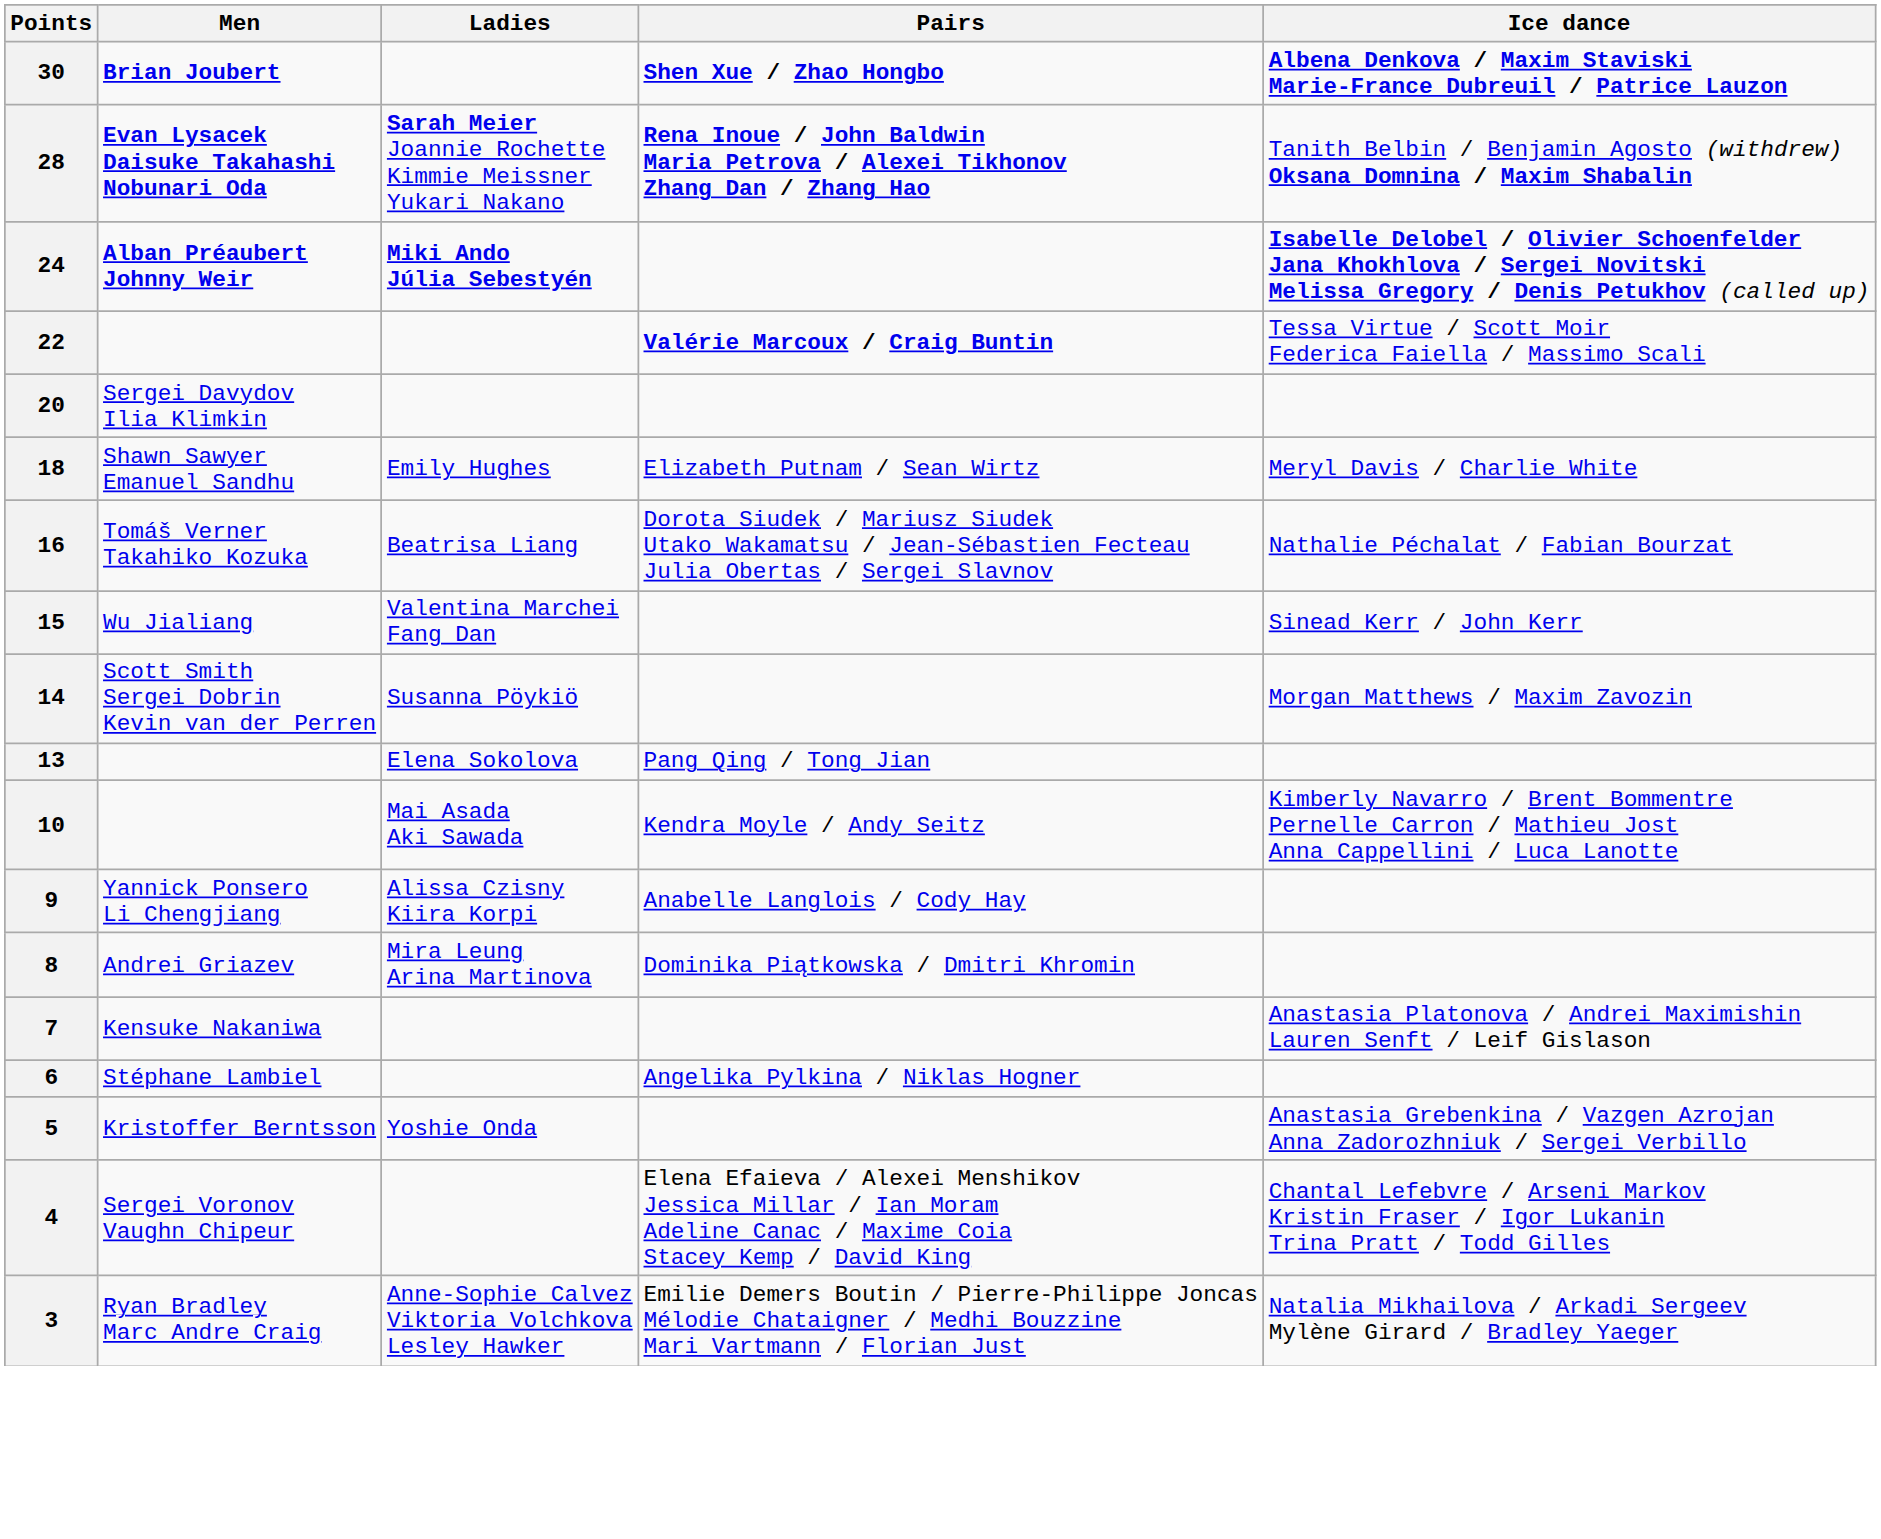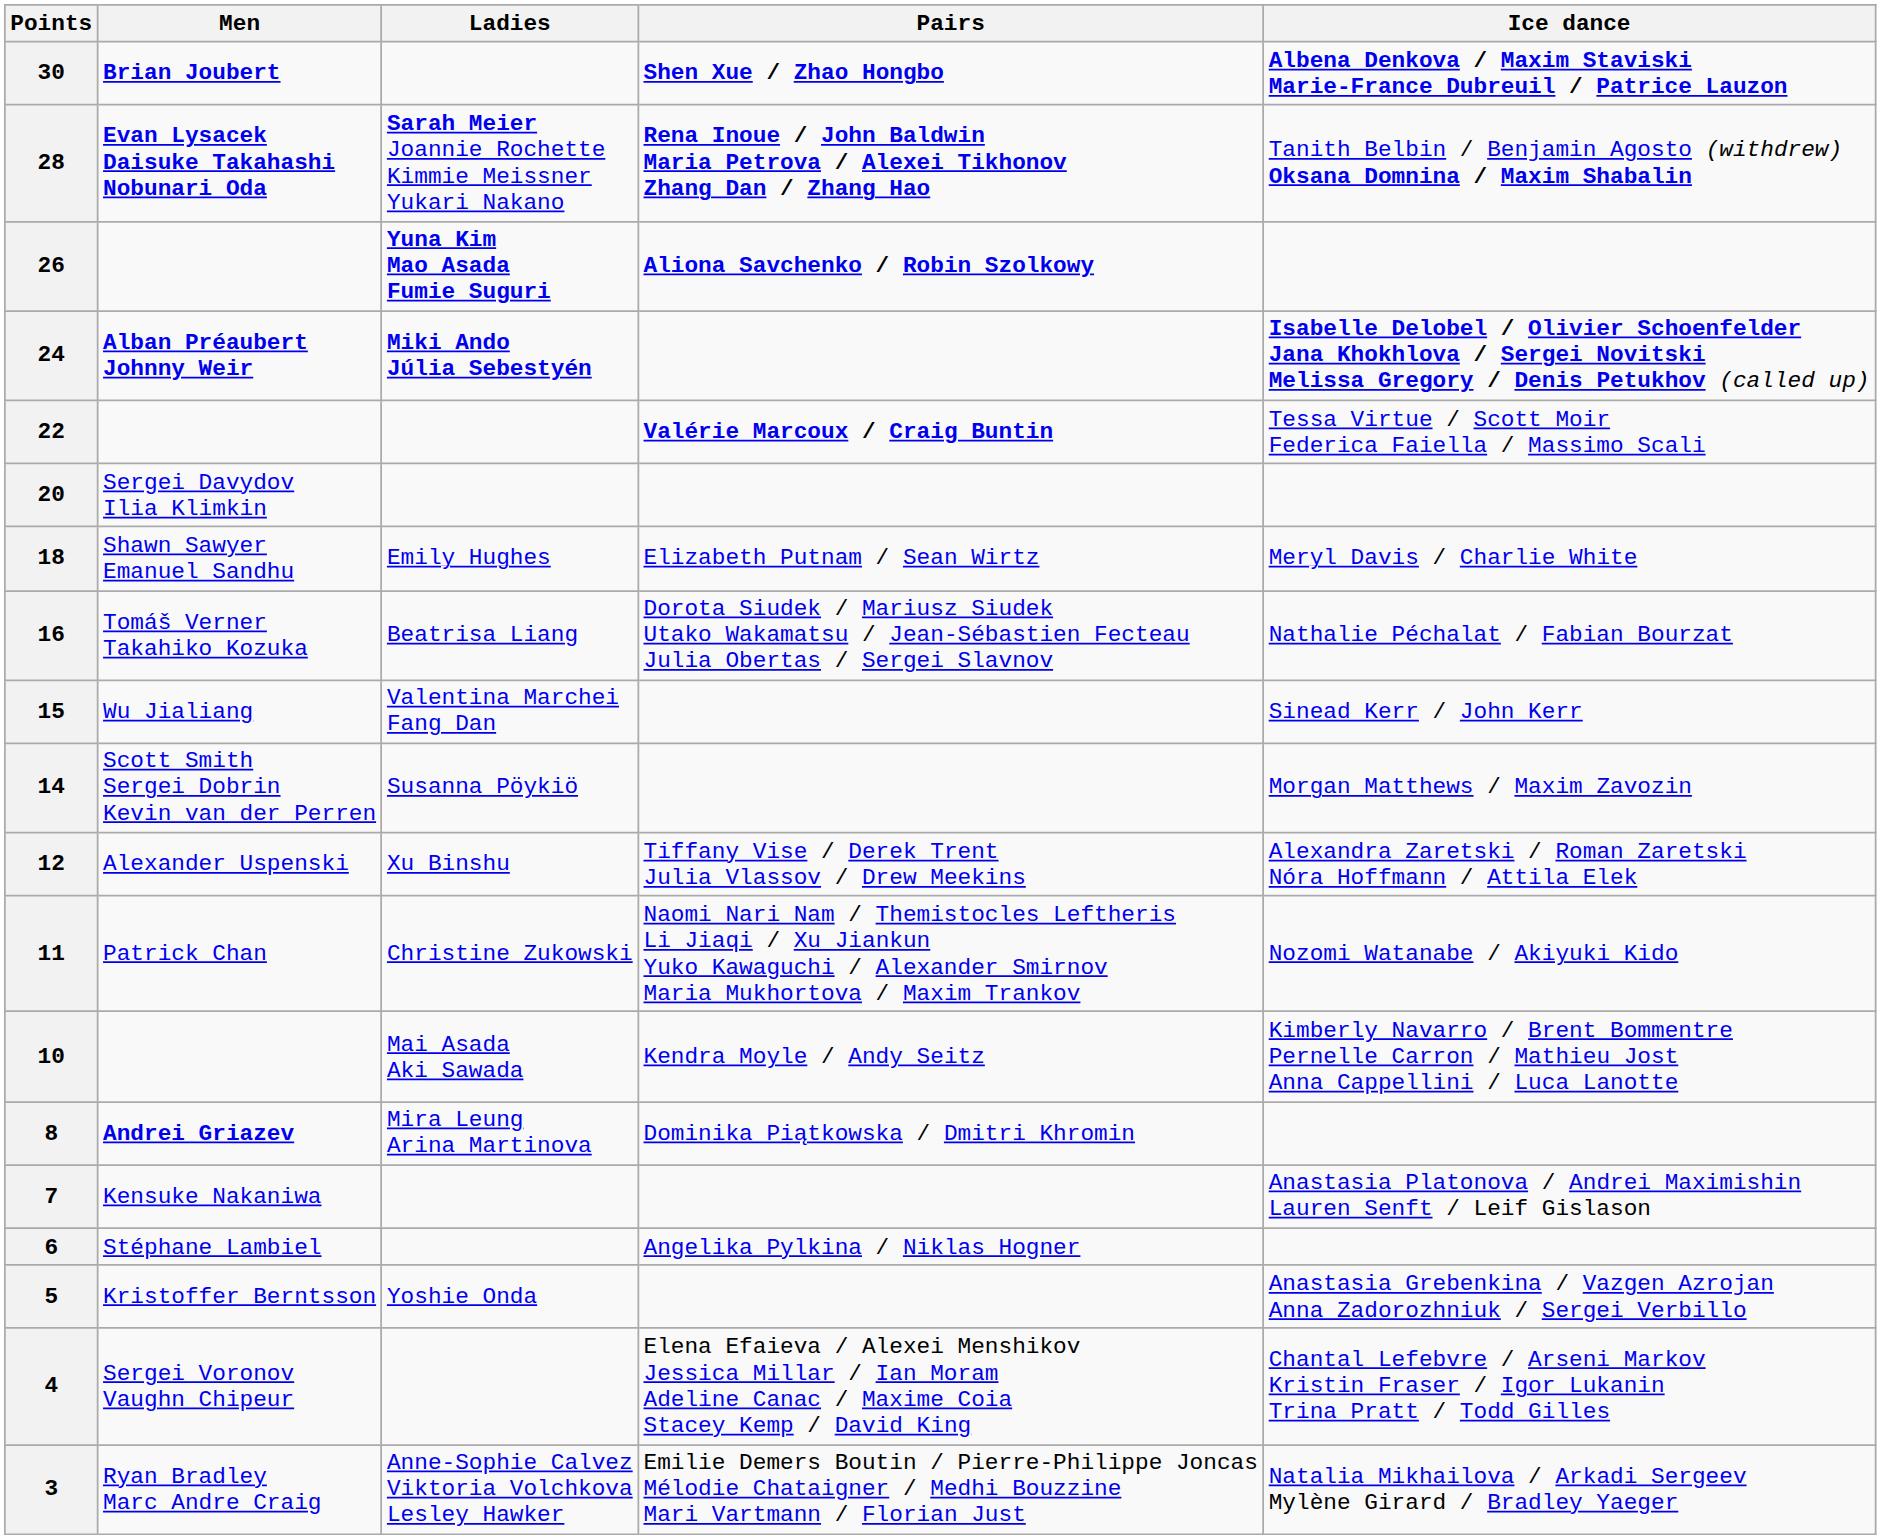 <table class="wikitable">
 <tr>
 <th>Points</th>
 <th>Men</th>
 <th>Ladies</th>
 <th>Pairs</th>
 <th>Ice dance</th>
 </tr>
 <tr>
 <th>30</th>
 <td> <strong><a href='#'>Brian Joubert</a></strong></td>
 <td></td>
 <td> <strong><a href='#'>Shen Xue</a> / <a href='#'>Zhao Hongbo</a></strong></td>
 <td> <strong><a href='#'>Albena Denkova</a> / <a href='#'>Maxim Staviski</a></strong> <br>  <strong><a href='#'>Marie-France Dubreuil</a> / <a href='#'>Patrice Lauzon</a></strong></td>
 </tr>
 <tr>
 <th>28</th>
 <td> <strong><a href='#'>Evan Lysacek</a></strong> <br>  <strong><a href='#'>Daisuke Takahashi</a></strong> <br>  <strong><a href='#'>Nobunari Oda</a></strong></td>
 <td> <strong><a href='#'>Sarah Meier</a></strong> <br>  <a href='#'>Joannie Rochette</a> <br>  <a href='#'>Kimmie Meissner</a> <br>  <a href='#'>Yukari Nakano</a></td>
 <td> <strong><a href='#'>Rena Inoue</a> / <a href='#'>John Baldwin</a></strong> <br>  <strong><a href='#'>Maria Petrova</a> / <a href='#'>Alexei Tikhonov</a></strong> <br>  <strong><a href='#'>Zhang Dan</a> / <a href='#'>Zhang Hao</a></strong></td>
 <td> <a href='#'>Tanith Belbin</a> / <a href='#'>Benjamin Agosto</a> <em>(withdrew)</em> <br>  <strong><a href='#'>Oksana Domnina</a> / <a href='#'>Maxim Shabalin</a></strong></td>
+</tr>
+<tr>
+<th>26</th>
+<td></td>
+<td> <strong><a href='#'>Yuna Kim</a></strong> <br>  <strong><a href='#'>Mao Asada</a></strong> <br>  <strong><a href='#'>Fumie Suguri</a></strong></td>
+<td> <strong><a href='#'>Aliona Savchenko</a> / <a href='#'>Robin Szolkowy</a></strong></td>
+<td></td>
 </tr>
 <tr>
 <th>24</th>
 <td> <strong><a href='#'>Alban Préaubert</a></strong> <br>  <strong><a href='#'>Johnny Weir</a></strong></td>
 <td> <strong><a href='#'>Miki Ando</a></strong> <br>  <strong><a href='#'>Júlia Sebestyén</a></strong></td>
 <td></td>
 <td> <strong><a href='#'>Isabelle Delobel</a> / <a href='#'>Olivier Schoenfelder</a></strong> <br>  <strong><a href='#'>Jana Khokhlova</a> / <a href='#'>Sergei Novitski</a></strong> <br>  <strong><a href='#'>Melissa Gregory</a> / <a href='#'>Denis Petukhov</a></strong> <em>(called up)</em></td>
 </tr>
 <tr>
 <th>22</th>
 <td></td>
 <td></td>
 <td> <strong><a href='#'>Valérie Marcoux</a> / <a href='#'>Craig Buntin</a></strong></td>
 <td> <a href='#'>Tessa Virtue</a> / <a href='#'>Scott Moir</a> <br>  <a href='#'>Federica Faiella</a> / <a href='#'>Massimo Scali</a></td>
 </tr>
 <tr>
 <th>20</th>
 <td> <a href='#'>Sergei Davydov</a> <br>  <a href='#'>Ilia Klimkin</a></td>
 <td></td>
 <td></td>
 <td></td>
 </tr>
 <tr>
 <th>18</th>
 <td> <a href='#'>Shawn Sawyer</a> <br>  <a href='#'>Emanuel Sandhu</a></td>
 <td> <a href='#'>Emily Hughes</a></td>
 <td> <a href='#'>Elizabeth Putnam</a> / <a href='#'>Sean Wirtz</a></td>
 <td> <a href='#'>Meryl Davis</a> / <a href='#'>Charlie White</a></td>
 </tr>
 <tr>
 <th>16</th>
 <td> <a href='#'>Tomáš Verner</a> <br>  <a href='#'>Takahiko Kozuka</a></td>
 <td> <a href='#'>Beatrisa Liang</a></td>
 <td> <a href='#'>Dorota Siudek</a> / <a href='#'>Mariusz Siudek</a> <br>  <a href='#'>Utako Wakamatsu</a> / <a href='#'>Jean-Sébastien Fecteau</a> <br>  <a href='#'>Julia Obertas</a> / <a href='#'>Sergei Slavnov</a></td>
 <td> <a href='#'>Nathalie Péchalat</a> / <a href='#'>Fabian Bourzat</a></td>
 </tr>
 <tr>
 <th>15</th>
 <td> <a href='#'>Wu Jialiang</a></td>
 <td> <a href='#'>Valentina Marchei</a> <br>  <a href='#'>Fang Dan</a></td>
 <td></td>
 <td> <a href='#'>Sinead Kerr</a> / <a href='#'>John Kerr</a></td>
 </tr>
 <tr>
 <th>14</th>
 <td> <a href='#'>Scott Smith</a> <br>  <a href='#'>Sergei Dobrin</a> <br>  <a href='#'>Kevin van der Perren</a></td>
 <td> <a href='#'>Susanna Pöykiö</a></td>
 <td></td>
 <td> <a href='#'>Morgan Matthews</a> / <a href='#'>Maxim Zavozin</a></td>
 </tr>
 <tr>
-<th>13</th>
-<td></td>
-<td> <a href='#'>Elena Sokolova</a></td>
-<td> <a href='#'>Pang Qing</a> / <a href='#'>Tong Jian</a></td>
-<td></td>
+<th>12</th>
+<td> <a href='#'>Alexander Uspenski</a></td>
+<td> <a href='#'>Xu Binshu</a></td>
+<td> <a href='#'>Tiffany Vise</a> / <a href='#'>Derek Trent</a> <br>  <a href='#'>Julia Vlassov</a> / <a href='#'>Drew Meekins</a></td>
+<td> <a href='#'>Alexandra Zaretski</a> / <a href='#'>Roman Zaretski</a> <br>  <a href='#'>Nóra Hoffmann</a> / <a href='#'>Attila Elek</a></td>
+</tr>
+<tr>
+<th>11</th>
+<td> <a href='#'>Patrick Chan</a></td>
+<td> <a href='#'>Christine Zukowski</a></td>
+<td> <a href='#'>Naomi Nari Nam</a> / <a href='#'>Themistocles Leftheris</a> <br>  <a href='#'>Li Jiaqi</a> / <a href='#'>Xu Jiankun</a> <br>  <a href='#'>Yuko Kawaguchi</a> / <a href='#'>Alexander Smirnov</a> <br>  <a href='#'>Maria Mukhortova</a> / <a href='#'>Maxim Trankov</a></td>
+<td> <a href='#'>Nozomi Watanabe</a> / <a href='#'>Akiyuki Kido</a></td>
 </tr>
 <tr>
 <th>10</th>
 <td></td>
 <td> <a href='#'>Mai Asada</a> <br>  <a href='#'>Aki Sawada</a></td>
 <td> <a href='#'>Kendra Moyle</a> / <a href='#'>Andy Seitz</a></td>
 <td> <a href='#'>Kimberly Navarro</a> / <a href='#'>Brent Bommentre</a> <br>  <a href='#'>Pernelle Carron</a> / <a href='#'>Mathieu Jost</a> <br>  <a href='#'>Anna Cappellini</a> / <a href='#'>Luca Lanotte</a></td>
 </tr>
 <tr>
-<th>9</th>
-<td> <a href='#'>Yannick Ponsero</a> <br>  <a href='#'>Li Chengjiang</a></td>
-<td> <a href='#'>Alissa Czisny</a> <br>  <a href='#'>Kiira Korpi</a></td>
-<td> <a href='#'>Anabelle Langlois</a> / <a href='#'>Cody Hay</a></td>
-<td></td>
-</tr>
-<tr>
 <th>8</th>
-<td> <a href='#'>Andrei Griazev</a></td>
+<td><strong> <a href='#'>Andrei Griazev</a></strong></td>
 <td> <a href='#'>Mira Leung</a> <br>  <a href='#'>Arina Martinova</a></td>
 <td> <a href='#'>Dominika Piątkowska</a> / <a href='#'>Dmitri Khromin</a></td>
 <td></td>
 </tr>
 <tr>
 <th>7</th>
 <td> <a href='#'>Kensuke Nakaniwa</a></td>
 <td></td>
 <td></td>
 <td> <a href='#'>Anastasia Platonova</a> / <a href='#'>Andrei Maximishin</a> <br>  <a href='#'>Lauren Senft</a> / Leif Gislason</td>
 </tr>
 <tr>
 <th>6</th>
 <td> <a href='#'>Stéphane Lambiel</a></td>
 <td></td>
 <td> <a href='#'>Angelika Pylkina</a> / <a href='#'>Niklas Hogner</a></td>
 <td></td>
 </tr>
 <tr>
 <th>5</th>
 <td> <a href='#'>Kristoffer Berntsson</a></td>
 <td> <a href='#'>Yoshie Onda</a></td>
 <td></td>
 <td> <a href='#'>Anastasia Grebenkina</a> / <a href='#'>Vazgen Azrojan</a> <br>  <a href='#'>Anna Zadorozhniuk</a> / <a href='#'>Sergei Verbillo</a></td>
 </tr>
 <tr>
 <th>4</th>
 <td> <a href='#'>Sergei Voronov</a> <br>  <a href='#'>Vaughn Chipeur</a></td>
 <td></td>
 <td> Elena Efaieva / Alexei Menshikov <br>  <a href='#'>Jessica Millar</a> / <a href='#'>Ian Moram</a> <br>  <a href='#'>Adeline Canac</a> / <a href='#'>Maxime Coia</a> <br>  <a href='#'>Stacey Kemp</a> / <a href='#'>David King</a></td>
 <td> <a href='#'>Chantal Lefebvre</a> / <a href='#'>Arseni Markov</a> <br>  <a href='#'>Kristin Fraser</a> / <a href='#'>Igor Lukanin</a> <br>  <a href='#'>Trina Pratt</a> / <a href='#'>Todd Gilles</a></td>
 </tr>
 <tr>
 <th>3</th>
 <td> <a href='#'>Ryan Bradley</a> <br>  <a href='#'>Marc Andre Craig</a></td>
 <td> <a href='#'>Anne-Sophie Calvez</a> <br>  <a href='#'>Viktoria Volchkova</a> <br>  <a href='#'>Lesley Hawker</a></td>
 <td> Emilie Demers Boutin / Pierre-Philippe Joncas <br>  <a href='#'>Mélodie Chataigner</a> / <a href='#'>Medhi Bouzzine</a> <br>  <a href='#'>Mari Vartmann</a> / <a href='#'>Florian Just</a></td>
 <td> <a href='#'>Natalia Mikhailova</a> / <a href='#'>Arkadi Sergeev</a> <br>  Mylène Girard / <a href='#'>Bradley Yaeger</a></td>
 </tr>
 </table>
